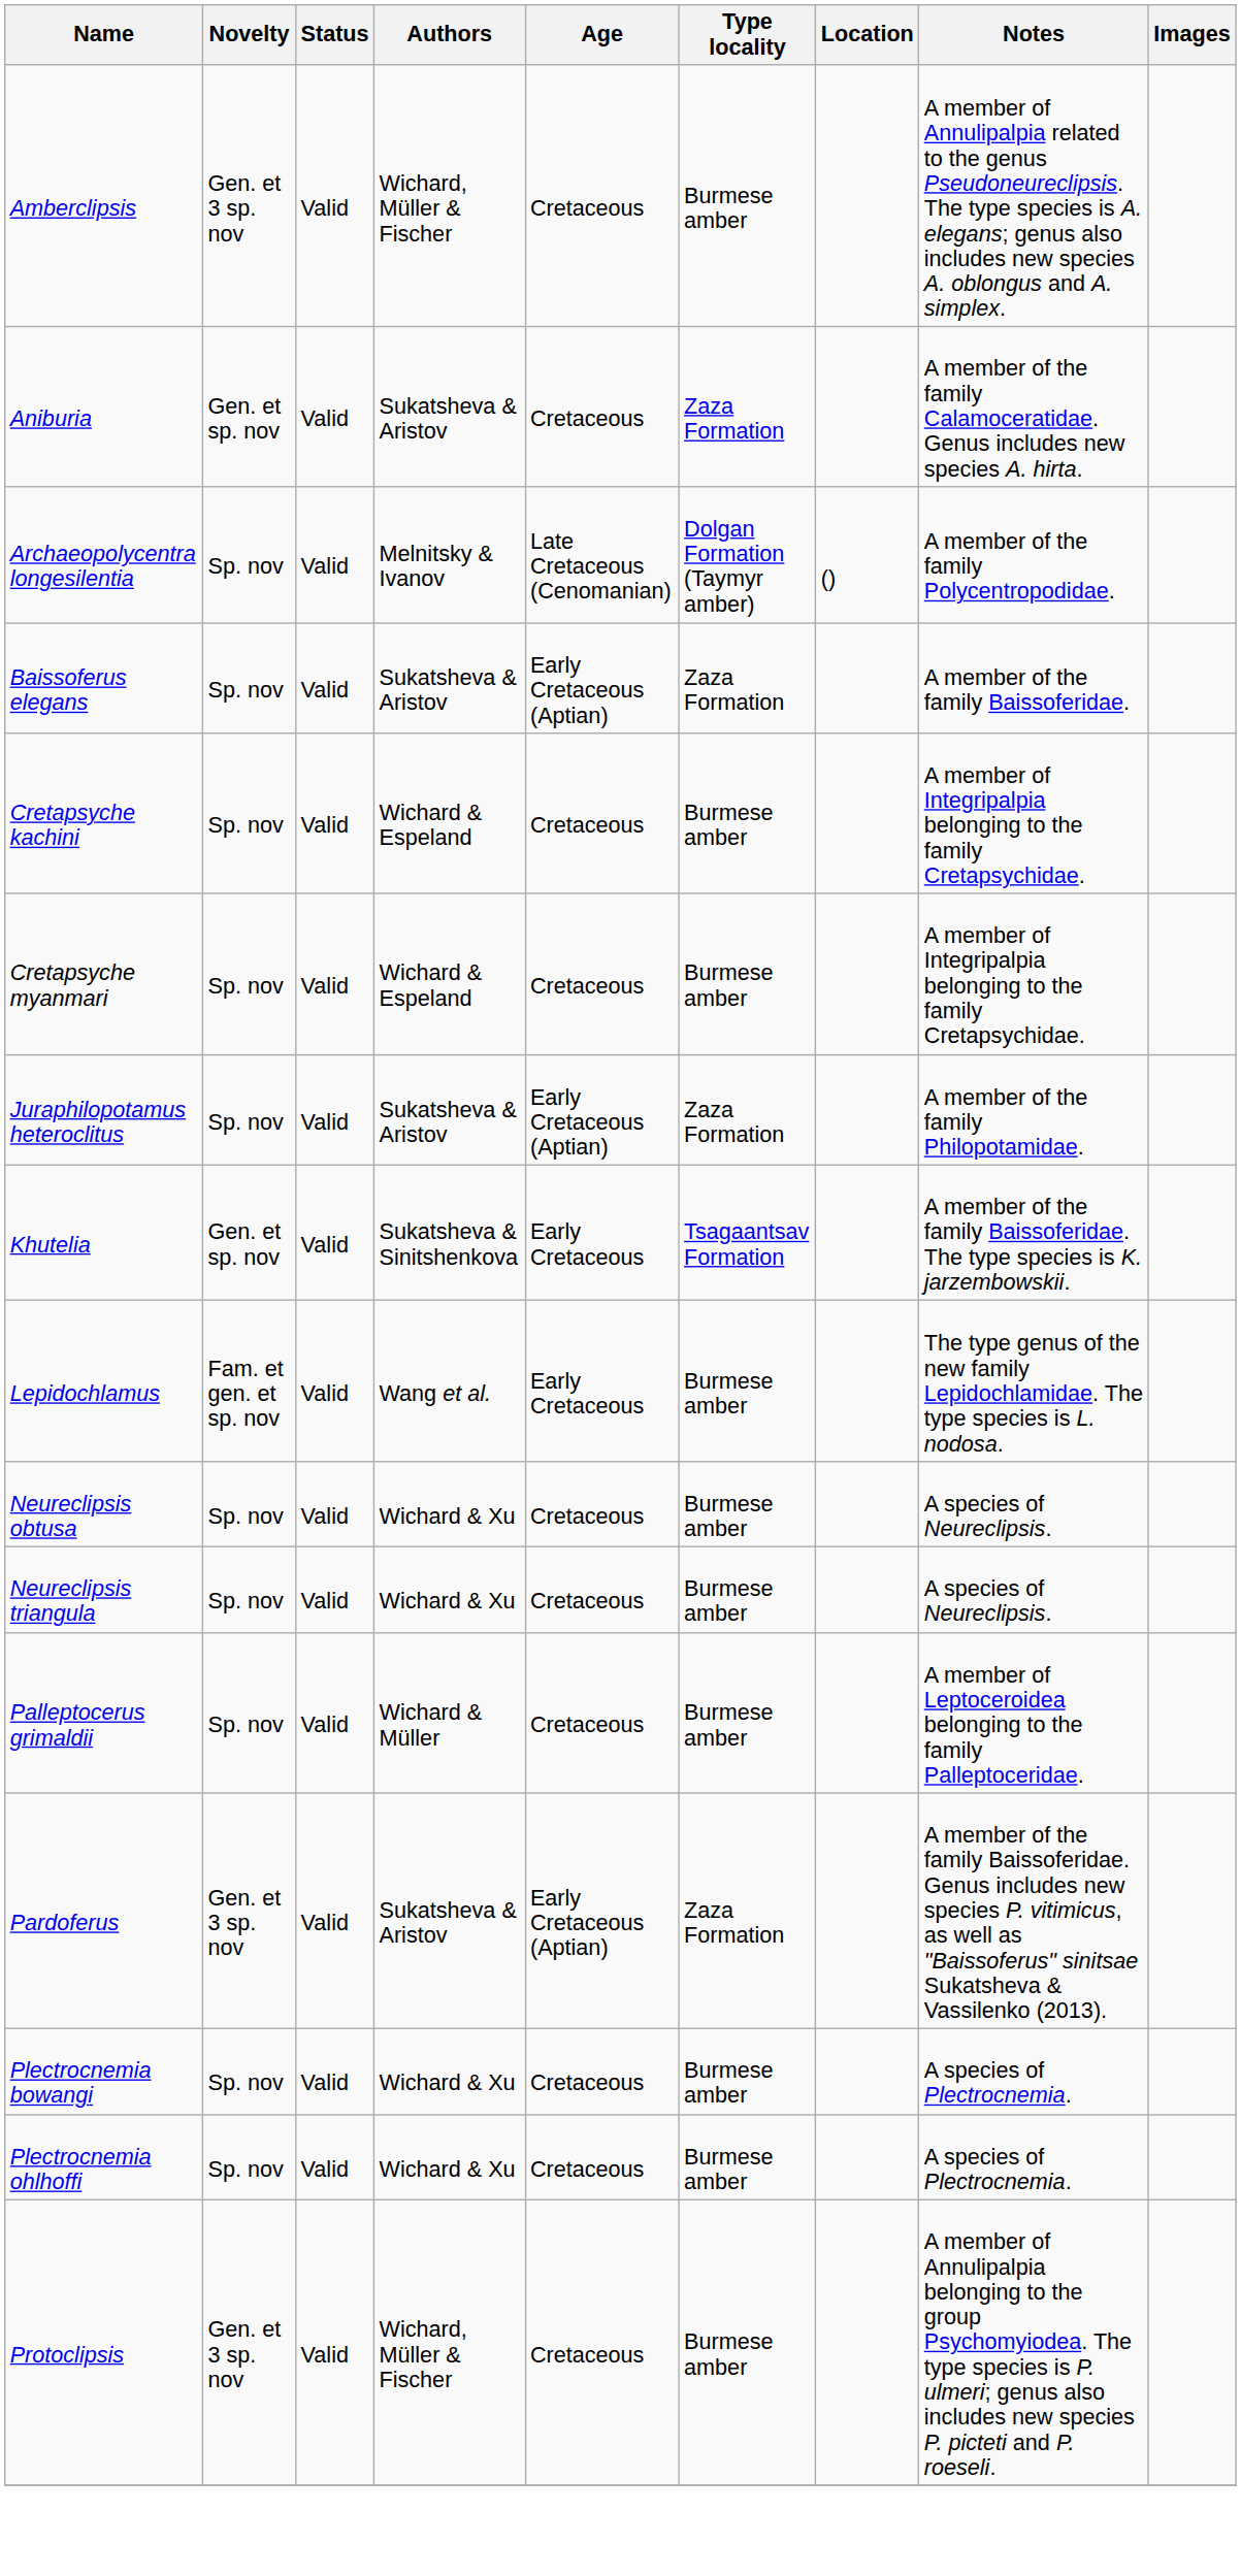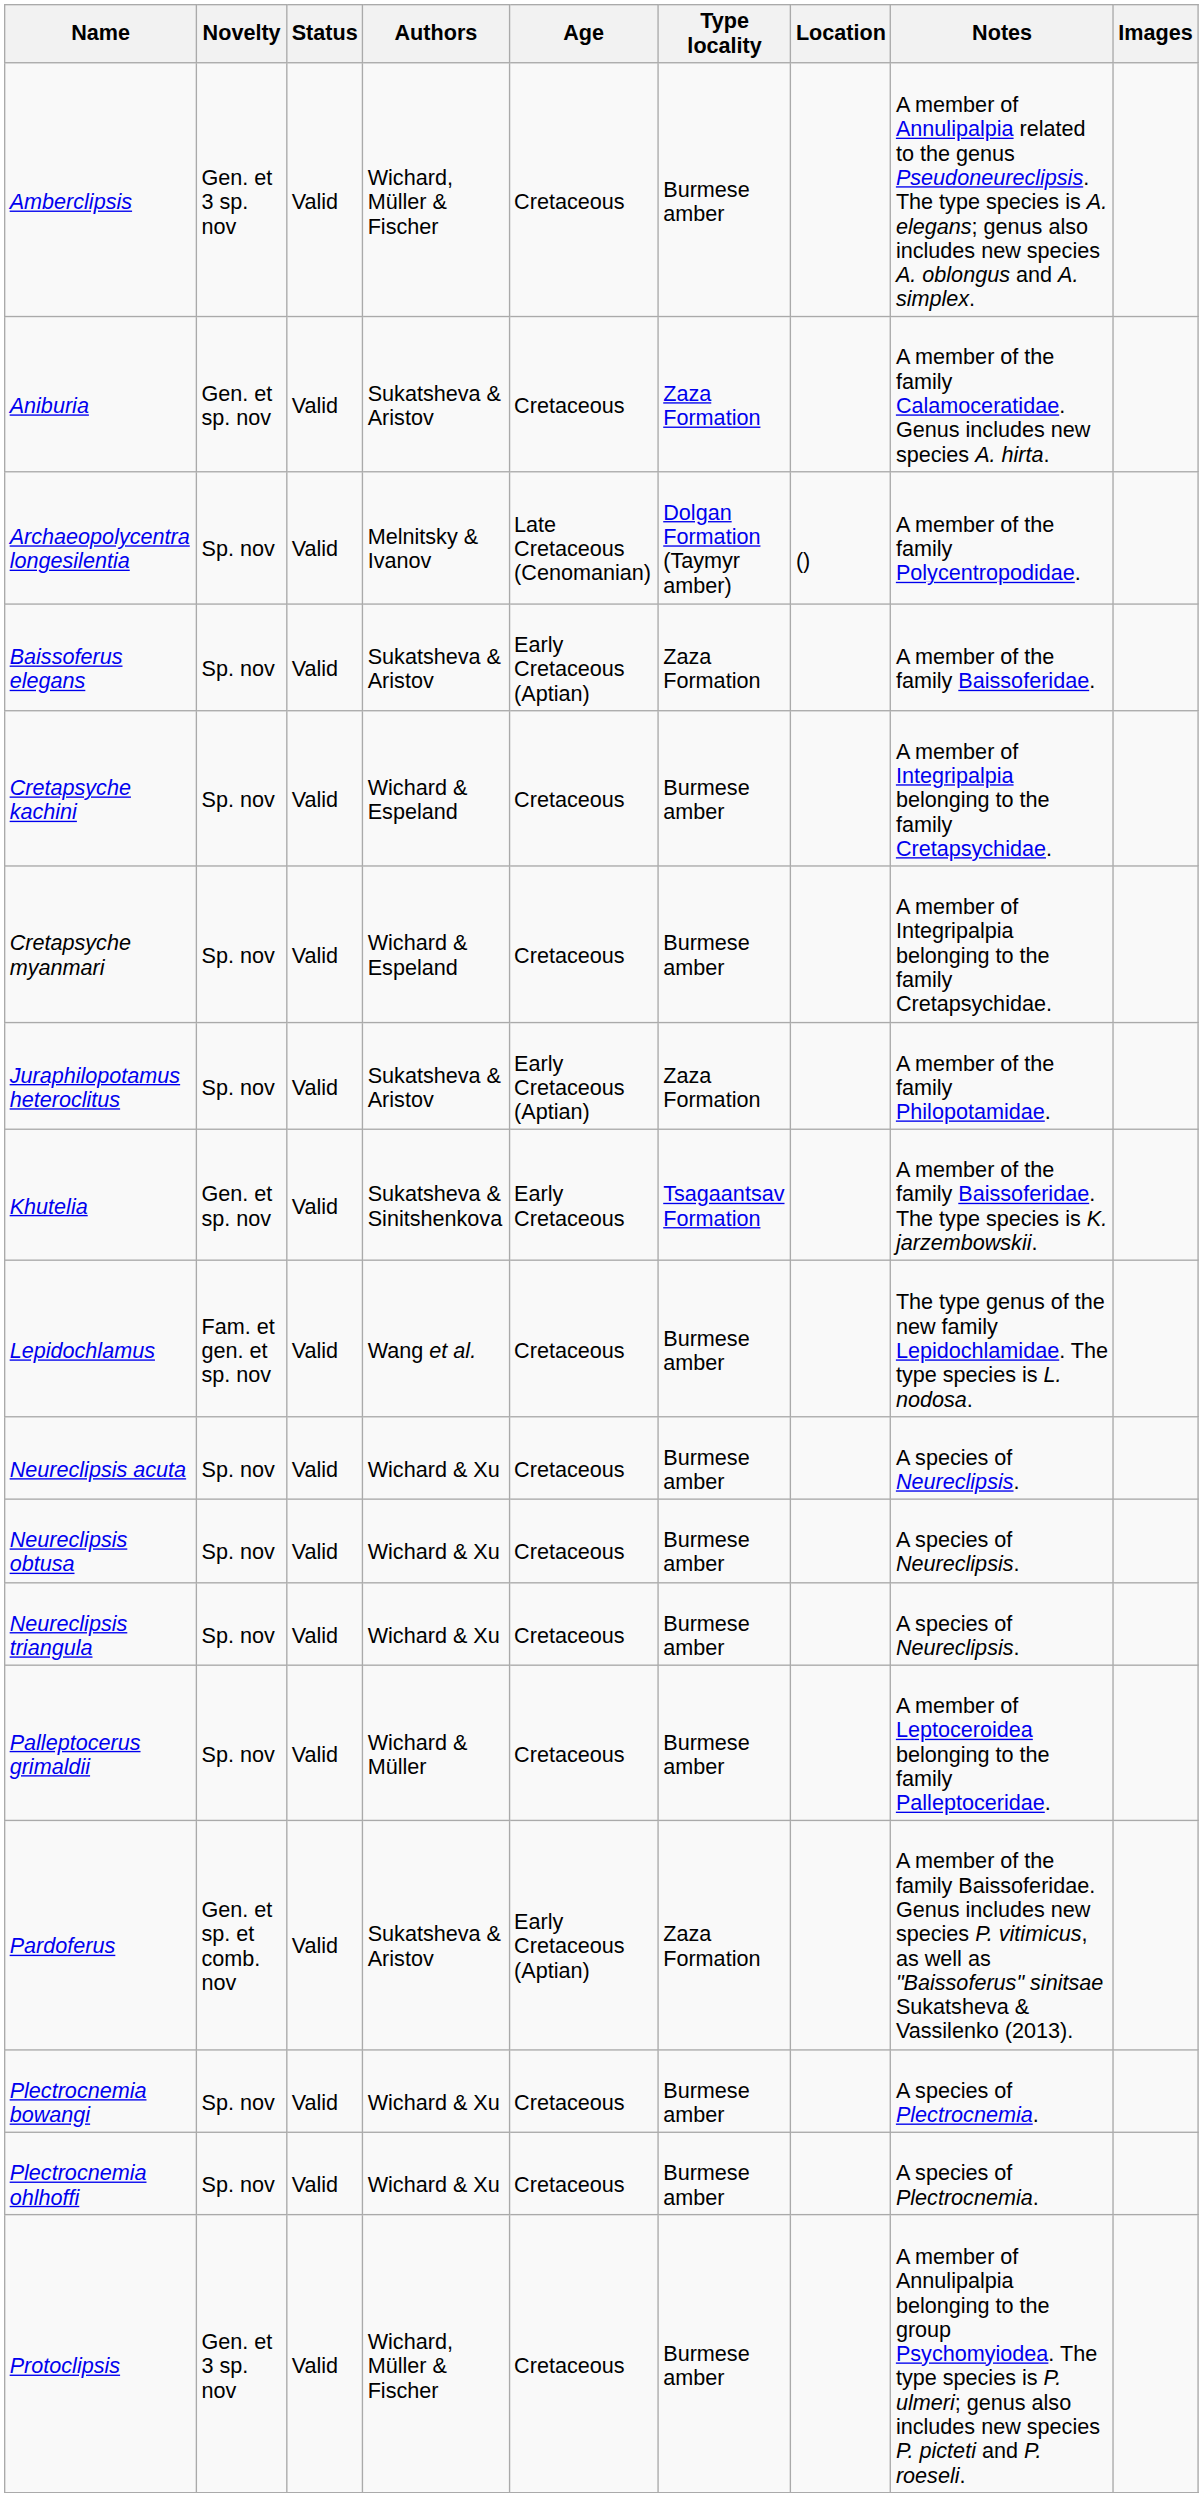 <table class="wikitable sortable" align="center" width="70%">
 <tr>
 <th>Name</th>
 <th>Novelty</th>
 <th>Status</th>
 <th>Authors</th>
 <th>Age</th>
 <th>Type locality</th>
 <th>Location</th>
 <th>Notes</th>
 <th>Images</th>
 </tr>
 <tr>
 <td><br><em><a href='#'>Amberclipsis</a></em></td>
 <td><br>Gen. et 3 sp. nov</td>
 <td><br>Valid</td>
 <td><br>Wichard, Müller & Fischer</td>
 <td><br>Cretaceous</td>
 <td><br>Burmese amber</td>
 <td><br></td>
 <td><br>A member of <a href='#'>Annulipalpia</a> related to the genus <em><a href='#'>Pseudoneureclipsis</a></em>. The type species is <em>A. elegans</em>; genus also includes new species <em>A. oblongus</em> and <em>A. simplex</em>.</td>
 <td></td>
 </tr>
 <tr>
 <td><br><em><a href='#'>Aniburia</a></em></td>
 <td><br>Gen. et sp. nov</td>
 <td><br>Valid</td>
 <td><br>Sukatsheva & Aristov</td>
 <td><br>Cretaceous</td>
 <td><br><a href='#'>Zaza Formation</a></td>
 <td><br></td>
 <td><br>A member of the family <a href='#'>Calamoceratidae</a>. Genus includes new species <em>A. hirta</em>.</td>
 <td></td>
 </tr>
 <tr>
 <td><br><em><a href='#'>Archaeopolycentra longesilentia</a></em></td>
 <td><br>Sp. nov</td>
 <td><br>Valid</td>
 <td><br>Melnitsky & Ivanov</td>
 <td><br>Late Cretaceous (Cenomanian)</td>
 <td><br><a href='#'>Dolgan Formation</a><br>(Taymyr amber)</td>
 <td><br><br>()</td>
 <td><br>A member of the family <a href='#'>Polycentropodidae</a>.</td>
 <td></td>
 </tr>
 <tr>
 <td><br><em><a href='#'>Baissoferus elegans</a></em></td>
 <td><br>Sp. nov</td>
 <td><br>Valid</td>
 <td><br>Sukatsheva & Aristov</td>
 <td><br>Early Cretaceous (Aptian)</td>
 <td><br>Zaza Formation</td>
 <td><br></td>
 <td><br>A member of the family <a href='#'>Baissoferidae</a>.</td>
 <td></td>
 </tr>
 <tr>
 <td><br><em><a href='#'>Cretapsyche kachini</a></em></td>
 <td><br>Sp. nov</td>
 <td><br>Valid</td>
 <td><br>Wichard & Espeland</td>
 <td><br>Cretaceous</td>
 <td><br>Burmese amber</td>
 <td><br></td>
 <td><br>A member of <a href='#'>Integripalpia</a> belonging to the family <a href='#'>Cretapsychidae</a>.</td>
 <td></td>
 </tr>
 <tr>
 <td><br><em>Cretapsyche myanmari</em></td>
 <td><br>Sp. nov</td>
 <td><br>Valid</td>
 <td><br>Wichard & Espeland</td>
 <td><br>Cretaceous</td>
 <td><br>Burmese amber</td>
 <td><br></td>
 <td><br>A member of Integripalpia belonging to the family Cretapsychidae.</td>
 <td></td>
 </tr>
 <tr>
 <td><br><em><a href='#'>Juraphilopotamus heteroclitus</a></em></td>
 <td><br>Sp. nov</td>
 <td><br>Valid</td>
 <td><br>Sukatsheva & Aristov</td>
 <td><br>Early Cretaceous (Aptian)</td>
 <td><br>Zaza Formation</td>
 <td><br></td>
 <td><br>A member of the family <a href='#'>Philopotamidae</a>.</td>
 <td></td>
 </tr>
 <tr>
 <td><br><em><a href='#'>Khutelia</a></em></td>
 <td><br>Gen. et sp. nov</td>
 <td><br>Valid</td>
 <td><br>Sukatsheva & Sinitshenkova</td>
 <td><br>Early Cretaceous</td>
 <td><br><a href='#'>Tsagaantsav Formation</a></td>
 <td><br></td>
 <td><br>A member of the family <a href='#'>Baissoferidae</a>. The type species is <em>K. jarzembowskii</em>.</td>
 <td></td>
 </tr>
 <tr>
 <td><br><em><a href='#'>Lepidochlamus</a></em></td>
 <td><br>Fam. et gen. et sp. nov</td>
 <td><br>Valid</td>
 <td><br>Wang <em>et al.</em></td>
-<td><br>Early Cretaceous</td>
+<td><br>Cretaceous</td>
 <td><br>Burmese amber</td>
 <td><br></td>
 <td><br>The type genus of the new family <a href='#'>Lepidochlamidae</a>. The type species is <em>L. nodosa</em>.</td>
+<td></td>
+</tr>
+<tr>
+<td><br><em><a href='#'>Neureclipsis acuta</a></em></td>
+<td><br>Sp. nov</td>
+<td><br>Valid</td>
+<td><br>Wichard & Xu</td>
+<td><br>Cretaceous</td>
+<td><br>Burmese amber</td>
+<td><br></td>
+<td><br>A species of <em><a href='#'>Neureclipsis</a></em>.</td>
 <td></td>
 </tr>
 <tr>
 <td><br><em><a href='#'>Neureclipsis obtusa</a></em></td>
 <td><br>Sp. nov</td>
 <td><br>Valid</td>
 <td><br>Wichard & Xu</td>
 <td><br>Cretaceous</td>
 <td><br>Burmese amber</td>
 <td><br></td>
 <td><br>A species of <em>Neureclipsis</em>.</td>
 <td></td>
 </tr>
 <tr>
 <td><br><em><a href='#'>Neureclipsis triangula</a></em></td>
 <td><br>Sp. nov</td>
 <td><br>Valid</td>
 <td><br>Wichard & Xu</td>
 <td><br>Cretaceous</td>
 <td><br>Burmese amber</td>
 <td><br></td>
 <td><br>A species of <em>Neureclipsis</em>.</td>
 <td></td>
 </tr>
 <tr>
 <td><br><em><a href='#'>Palleptocerus grimaldii</a></em></td>
 <td><br>Sp. nov</td>
 <td><br>Valid</td>
 <td><br>Wichard & Müller</td>
 <td><br>Cretaceous</td>
 <td><br>Burmese amber</td>
 <td><br></td>
 <td><br>A member of <a href='#'>Leptoceroidea</a> belonging to the family <a href='#'>Palleptoceridae</a>.</td>
 <td></td>
 </tr>
 <tr>
 <td><br><em><a href='#'>Pardoferus</a></em></td>
-<td><br>Gen. et 3 sp. nov</td>
+<td><br>Gen. et sp. et comb. nov</td>
 <td><br>Valid</td>
 <td><br>Sukatsheva & Aristov</td>
 <td><br>Early Cretaceous (Aptian)</td>
 <td><br>Zaza Formation</td>
 <td><br></td>
 <td><br>A member of the family Baissoferidae. Genus includes new species <em>P. vitimicus</em>, as well as <em>"Baissoferus" sinitsae</em> Sukatsheva & Vassilenko (2013).</td>
 <td></td>
 </tr>
 <tr>
 <td><br><em><a href='#'>Plectrocnemia bowangi</a></em></td>
 <td><br>Sp. nov</td>
 <td><br>Valid</td>
 <td><br>Wichard & Xu</td>
 <td><br>Cretaceous</td>
 <td><br>Burmese amber</td>
 <td><br></td>
 <td><br>A species of <em><a href='#'>Plectrocnemia</a></em>.</td>
 <td></td>
 </tr>
 <tr>
 <td><br><em><a href='#'>Plectrocnemia ohlhoffi</a></em></td>
 <td><br>Sp. nov</td>
 <td><br>Valid</td>
 <td><br>Wichard & Xu</td>
 <td><br>Cretaceous</td>
 <td><br>Burmese amber</td>
 <td><br></td>
 <td><br>A species of <em>Plectrocnemia</em>.</td>
 <td></td>
 </tr>
 <tr>
 <td><br><em><a href='#'>Protoclipsis</a></em></td>
 <td><br>Gen. et 3 sp. nov</td>
 <td><br>Valid</td>
 <td><br>Wichard, Müller & Fischer</td>
 <td><br>Cretaceous</td>
 <td><br>Burmese amber</td>
 <td><br></td>
 <td><br>A member of Annulipalpia belonging to the group <a href='#'>Psychomyiodea</a>. The type species is <em>P. ulmeri</em>; genus also includes new species <em>P. picteti</em> and <em>P. roeseli</em>.</td>
 <td></td>
 </tr>
 <tr>
 </tr>
 </table>
